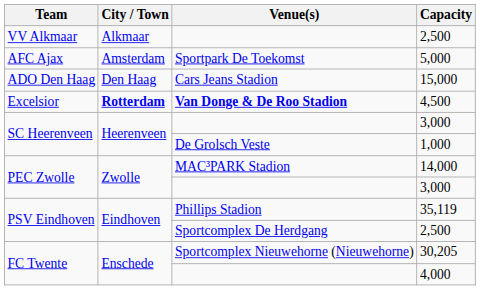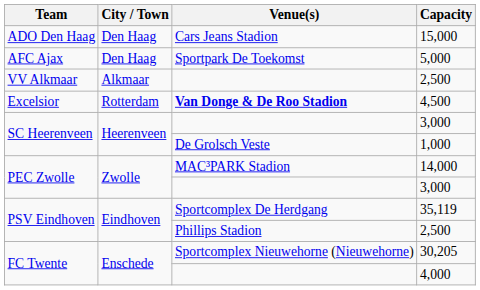 <table class="wikitable sortable">
 <tr>
 <th>Team</th>
 <th>City / Town</th>
 <th>Venue(s)</th>
 <th>Capacity</th>
 </tr>
 <tr>
+<td><a href='#'>ADO Den Haag</a></td>
+<td><a href='#'>Den Haag</a></td>
+<td><a href='#'>Cars Jeans Stadion</a></td>
+<td>15,000</td>
+</tr>
+<tr>
+<td><a href='#'>AFC Ajax</a></td>
+<td><a href='#'>Den Haag</a></td>
+<td><a href='#'>Sportpark De Toekomst</a></td>
+<td>5,000</td>
+</tr>
+<tr>
 <td><a href='#'>VV Alkmaar</a></td>
 <td><a href='#'>Alkmaar</a></td>
 <td></td>
 <td>2,500</td>
 </tr>
 <tr>
-<td><a href='#'>AFC Ajax</a></td>
-<td><a href='#'>Amsterdam</a></td>
-<td><a href='#'>Sportpark De Toekomst</a></td>
-<td>5,000</td>
-</tr>
-<tr>
-<td><a href='#'>ADO Den Haag</a></td>
-<td><a href='#'>Den Haag</a></td>
-<td><a href='#'>Cars Jeans Stadion</a></td>
-<td>15,000</td>
-</tr>
-<tr>
 <td><a href='#'>Excelsior</a></td>
-<td><strong><a href='#'>Rotterdam</a></strong></td>
+<td><a href='#'>Rotterdam</a></td>
 <td><strong><a href='#'>Van Donge & De Roo Stadion</a></strong></td>
 <td>4,500</td>
 </tr>
 <tr>
 <td rowspan="2"><a href='#'>SC Heerenveen</a></td>
 <td rowspan="2"><a href='#'>Heerenveen</a></td>
 <td></td>
 <td>3,000</td>
 </tr>
 <tr>
 <td><a href='#'>De Grolsch Veste</a></td>
 <td>1,000</td>
 </tr>
 <tr>
 <td rowspan="2"><a href='#'>PEC Zwolle</a></td>
 <td rowspan="2"><a href='#'>Zwolle</a></td>
 <td><a href='#'>MAC³PARK Stadion</a></td>
 <td>14,000</td>
 </tr>
 <tr>
 <td></td>
 <td>3,000</td>
 </tr>
 <tr>
 <td rowspan="2"><a href='#'>PSV Eindhoven</a></td>
 <td rowspan="2"><a href='#'>Eindhoven</a></td>
-<td><a href='#'>Phillips Stadion</a></td>
+<td><a href='#'>Sportcomplex De Herdgang</a></td>
 <td>35,119</td>
 </tr>
 <tr>
-<td><a href='#'>Sportcomplex De Herdgang</a></td>
+<td><a href='#'>Phillips Stadion</a></td>
 <td>2,500</td>
 </tr>
 <tr>
 <td rowspan="2"><a href='#'>FC Twente</a></td>
 <td rowspan="2"><a href='#'>Enschede</a></td>
 <td><a href='#'>Sportcomplex Nieuwehorne</a> (<a href='#'>Nieuwehorne</a>)</td>
 <td>30,205</td>
 </tr>
 <tr>
 <td></td>
 <td>4,000</td>
 </tr>
 </table>
